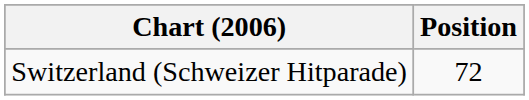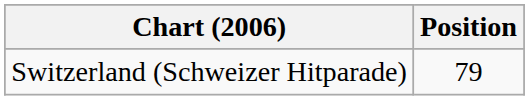 <table class="wikitable">
 <tr>
 <th>Chart (2006)</th>
 <th>Position</th>
 </tr>
 <tr>
 <td>Switzerland (Schweizer Hitparade)</td>
-<td align="center">72</td>
+<td align="center">79</td>
 </tr>
 </table>
